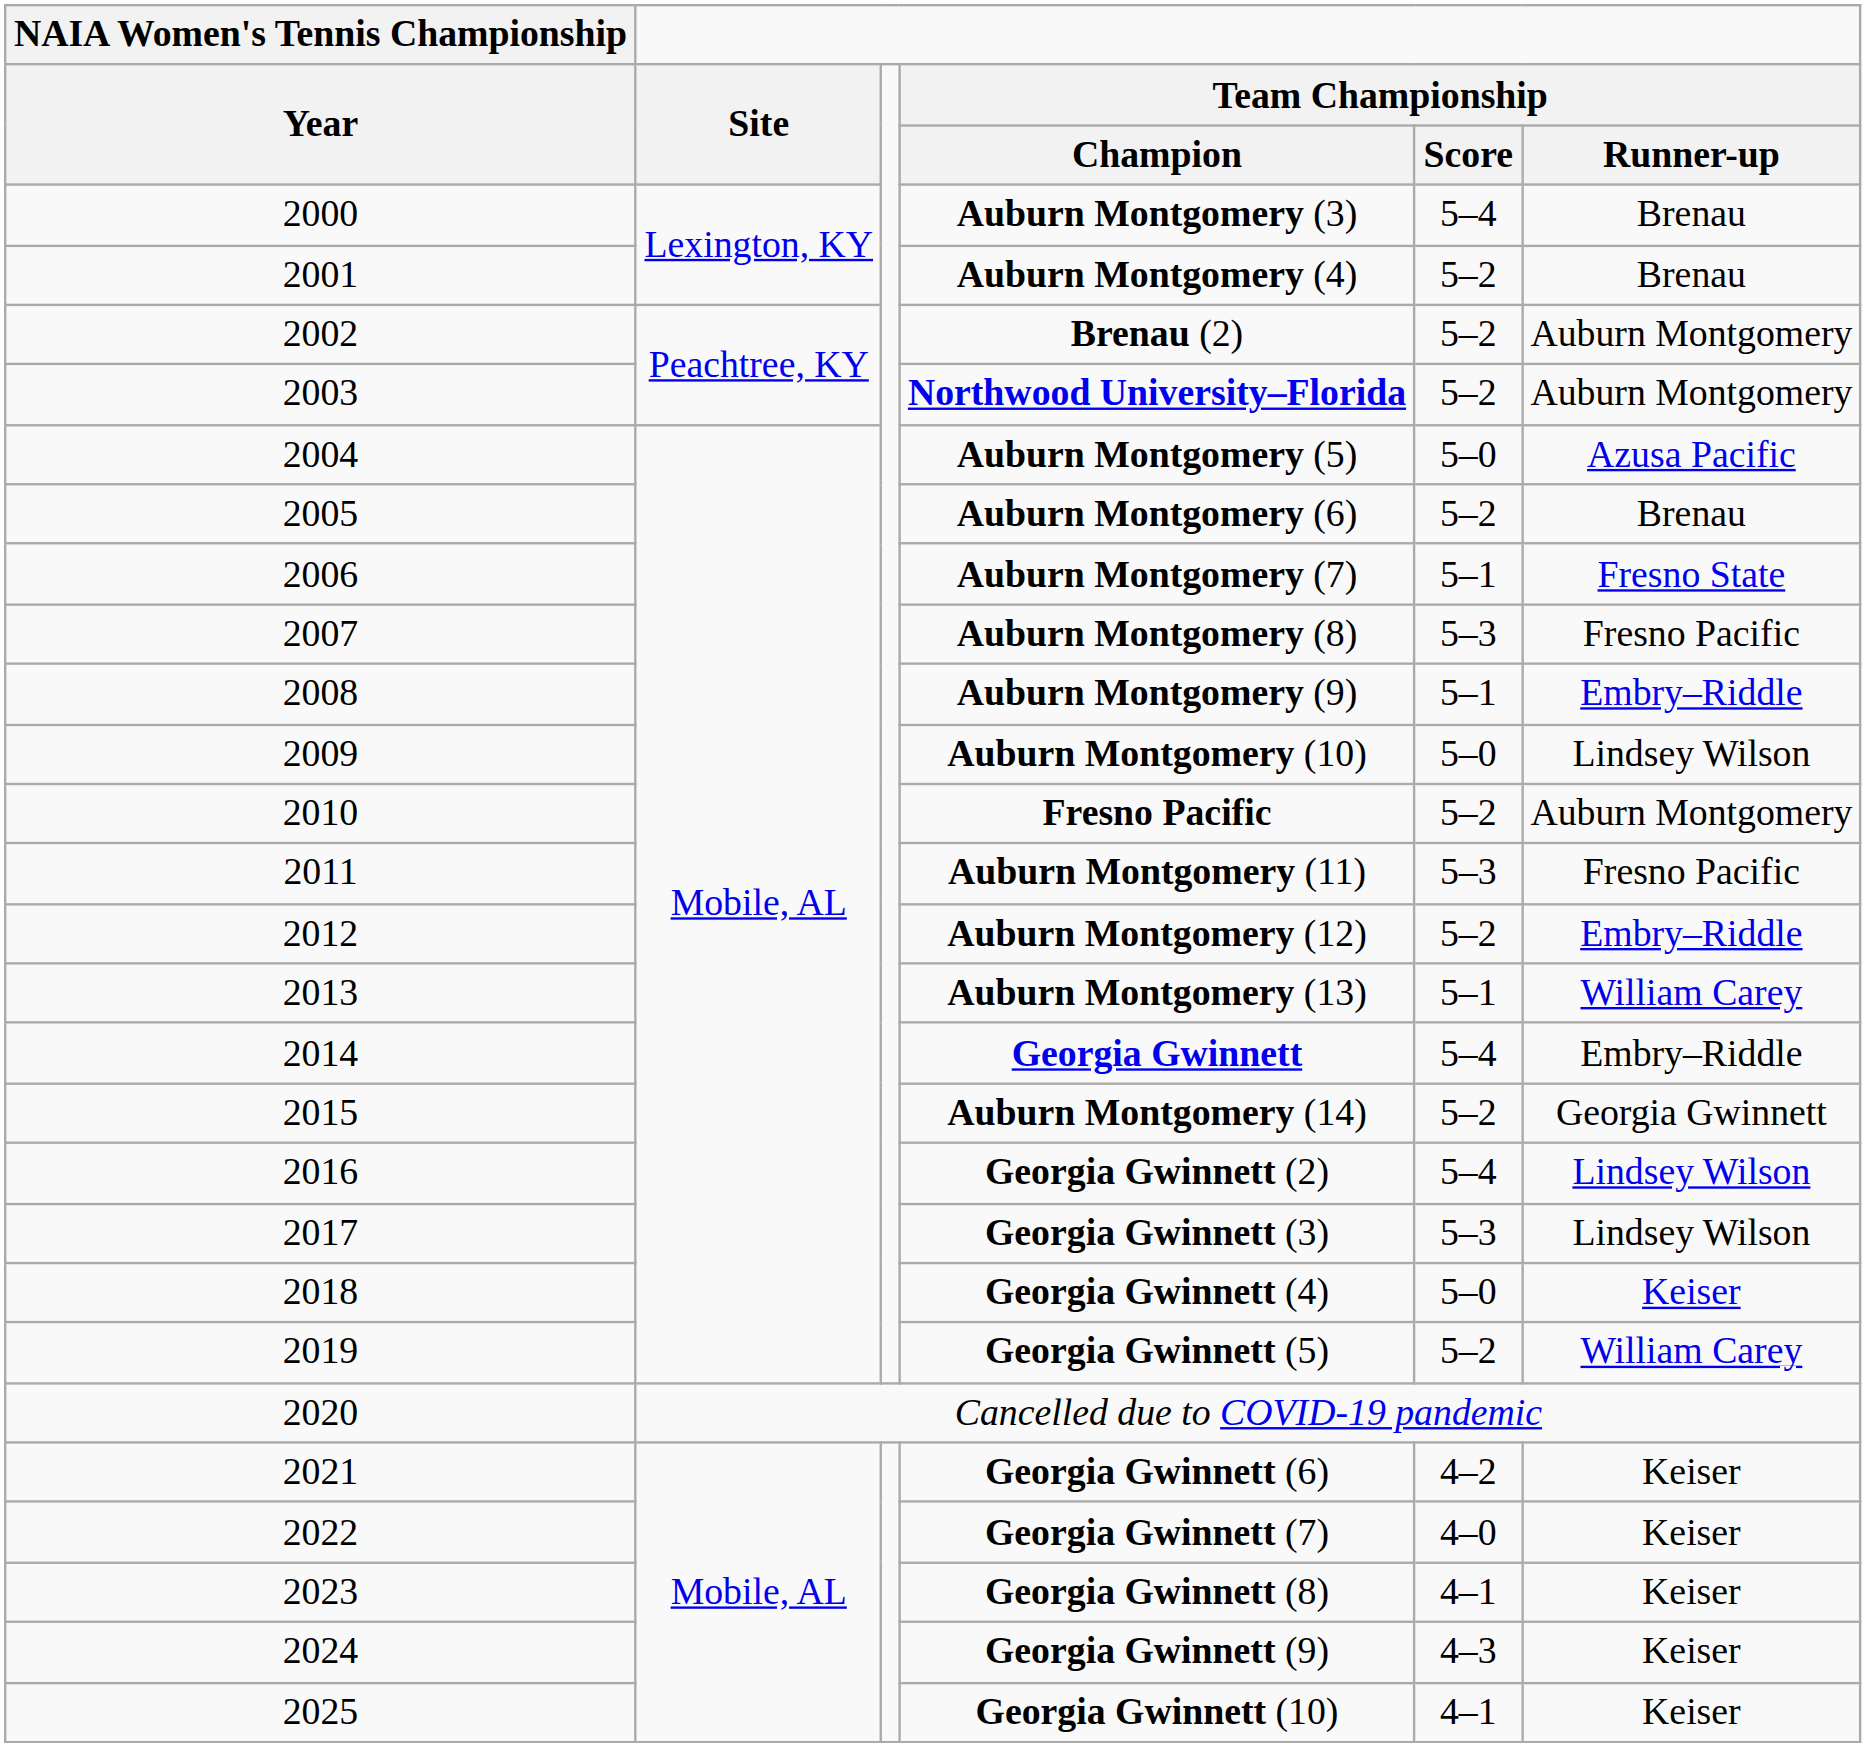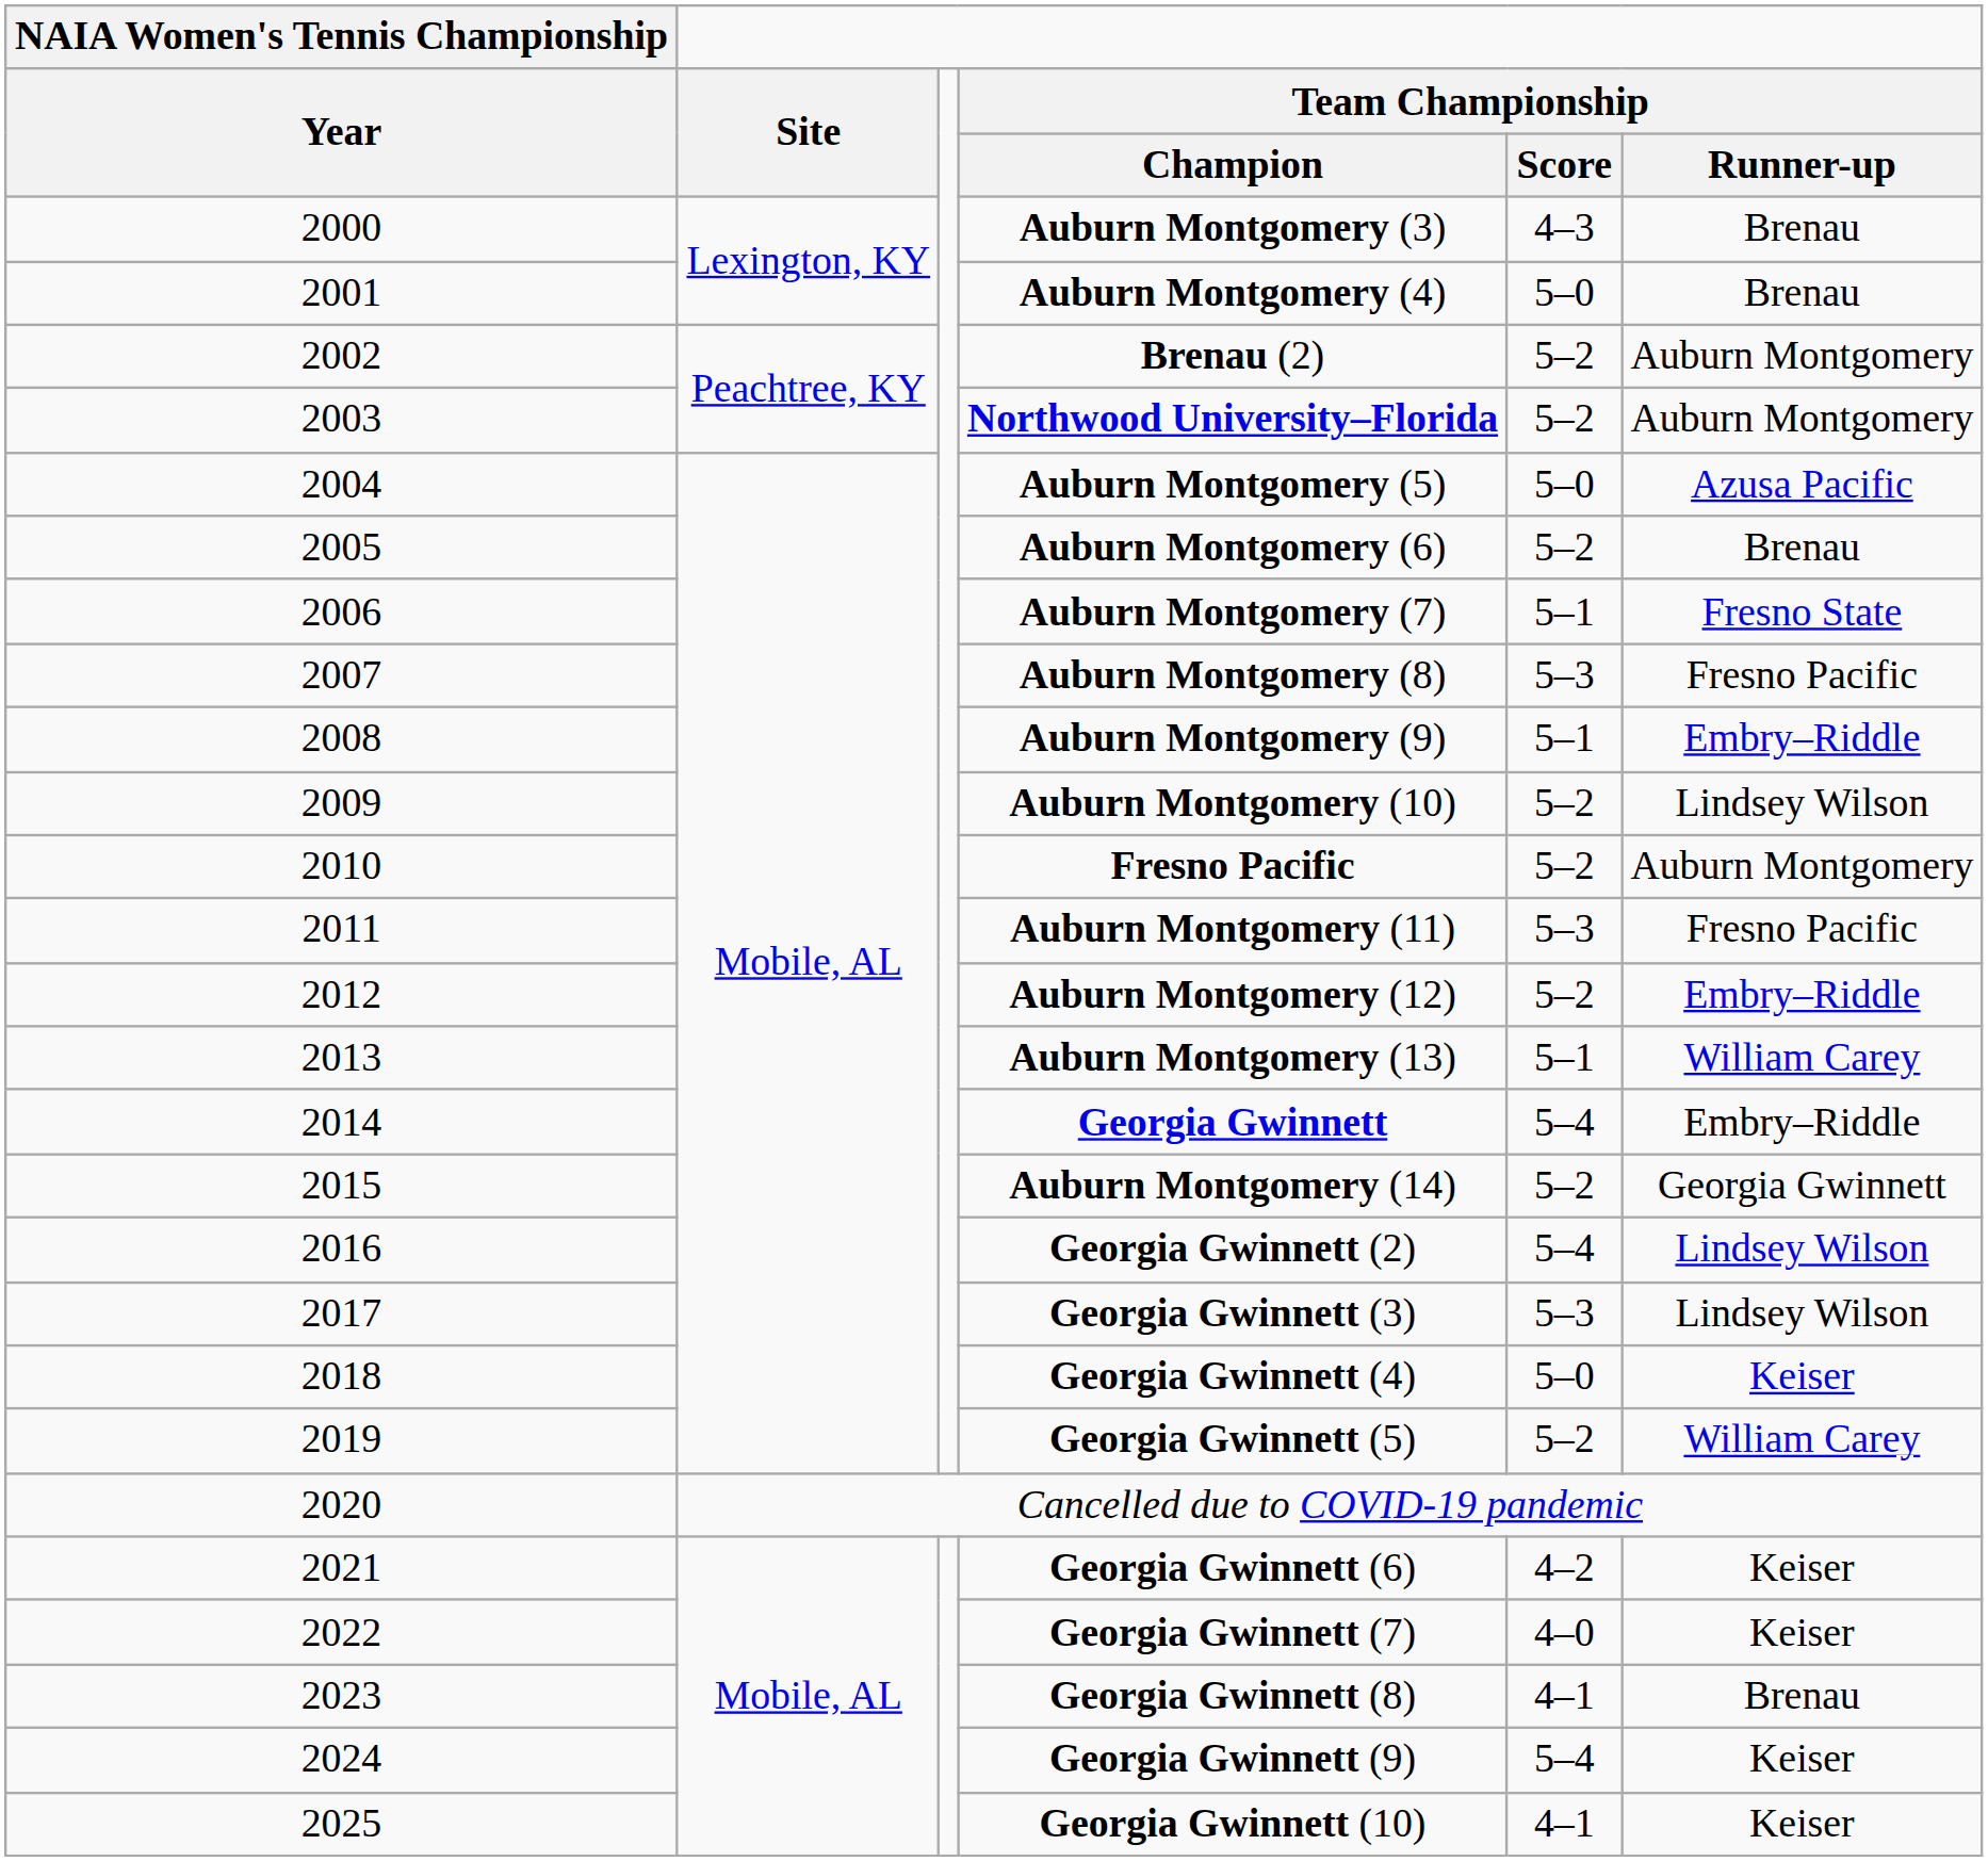 <table class="wikitable" style="text-align:center">
 <tr>
 <th style=>NAIA Women's Tennis Championship</th>
 </tr>
 <tr>
 <th rowspan="2">Year</th>
 <th rowspan="2">Site</th>
 <td rowspan="22"></td>
 <th colspan=3>Team Championship</th>
 </tr>
 <tr>
 <th>Champion</th>
 <th>Score</th>
 <th>Runner-up</th>
 </tr>
 <tr>
 <td>2000</td>
 <td rowspan=2><a href='#'>Lexington, KY</a></td>
 <td><strong>Auburn Montgomery</strong> (3)</td>
-<td>5–4</td>
+<td>4–3</td>
 <td>Brenau</td>
 </tr>
 <tr>
 <td>2001</td>
 <td><strong>Auburn Montgomery</strong> (4)</td>
-<td>5–2</td>
+<td>5–0</td>
 <td>Brenau</td>
 </tr>
 <tr>
 <td>2002</td>
 <td rowspan=2><a href='#'>Peachtree, KY</a></td>
 <td><strong> Brenau</strong> (2)</td>
 <td>5–2</td>
 <td>Auburn Montgomery</td>
 </tr>
 <tr>
 <td>2003</td>
 <td><strong><a href='#'>Northwood University–Florida</a></strong></td>
 <td>5–2</td>
 <td>Auburn Montgomery</td>
 </tr>
 <tr>
 <td>2004</td>
 <td rowspan=16><a href='#'>Mobile, AL</a></td>
 <td><strong>Auburn Montgomery</strong> (5)</td>
 <td>5–0</td>
 <td><a href='#'>Azusa Pacific</a></td>
 </tr>
 <tr>
 <td>2005</td>
 <td><strong>Auburn Montgomery</strong> (6)</td>
 <td>5–2</td>
 <td>Brenau</td>
 </tr>
 <tr>
 <td>2006</td>
 <td><strong>Auburn Montgomery</strong> (7)</td>
 <td>5–1</td>
 <td><a href='#'>Fresno State</a></td>
 </tr>
 <tr>
 <td>2007</td>
 <td><strong>Auburn Montgomery</strong> (8)</td>
 <td>5–3</td>
 <td>Fresno Pacific</td>
 </tr>
 <tr>
 <td>2008</td>
 <td><strong>Auburn Montgomery</strong> (9)</td>
 <td>5–1</td>
 <td><a href='#'>Embry–Riddle</a></td>
 </tr>
 <tr>
 <td>2009</td>
 <td><strong>Auburn Montgomery</strong> (10)</td>
-<td>5–0</td>
+<td>5–2</td>
 <td>Lindsey Wilson</td>
 </tr>
 <tr>
 <td>2010</td>
 <td><strong>Fresno Pacific</strong></td>
 <td>5–2</td>
 <td>Auburn Montgomery</td>
 </tr>
 <tr>
 <td>2011</td>
 <td><strong>Auburn Montgomery</strong> (11)</td>
 <td>5–3</td>
 <td>Fresno Pacific</td>
 </tr>
 <tr>
 <td>2012</td>
 <td><strong>Auburn Montgomery</strong> (12)</td>
 <td>5–2</td>
 <td><a href='#'>Embry–Riddle</a></td>
 </tr>
 <tr>
 <td>2013</td>
 <td><strong>Auburn Montgomery</strong> (13)</td>
 <td>5–1</td>
 <td><a href='#'>William Carey</a></td>
 </tr>
 <tr>
 <td>2014</td>
 <td><strong><a href='#'>Georgia Gwinnett</a></strong></td>
 <td>5–4</td>
 <td>Embry–Riddle</td>
 </tr>
 <tr>
 <td>2015</td>
 <td><strong>Auburn Montgomery</strong> (14)</td>
 <td>5–2</td>
 <td>Georgia Gwinnett</td>
 </tr>
 <tr>
 <td>2016</td>
 <td><strong>Georgia Gwinnett</strong> (2)</td>
 <td>5–4</td>
 <td><a href='#'>Lindsey Wilson</a></td>
 </tr>
 <tr>
 <td>2017</td>
 <td><strong>Georgia Gwinnett</strong> (3)</td>
 <td>5–3</td>
 <td>Lindsey Wilson</td>
 </tr>
 <tr>
 <td>2018</td>
 <td><strong>Georgia Gwinnett</strong> (4)</td>
 <td>5–0</td>
 <td><a href='#'>Keiser</a></td>
 </tr>
 <tr>
 <td>2019</td>
 <td><strong>Georgia Gwinnett</strong> (5)</td>
 <td>5–2</td>
 <td><a href='#'>William Carey</a></td>
 </tr>
 <tr>
 <td>2020</td>
 <td colspan=5><em>Cancelled due to <a href='#'>COVID-19 pandemic</a></em></td>
 </tr>
 <tr>
 <td>2021</td>
 <td rowspan=5><a href='#'>Mobile, AL</a></td>
 <td rowspan="5"></td>
 <td><strong>Georgia Gwinnett</strong> (6)</td>
 <td>4–2</td>
 <td>Keiser</td>
 </tr>
 <tr>
 <td>2022</td>
 <td><strong>Georgia Gwinnett</strong> (7)</td>
 <td>4–0</td>
 <td>Keiser</td>
 </tr>
 <tr>
 <td>2023</td>
 <td><strong>Georgia Gwinnett</strong> (8)</td>
 <td>4–1</td>
-<td>Keiser</td>
+<td>Brenau</td>
 </tr>
 <tr>
 <td>2024</td>
 <td><strong>Georgia Gwinnett</strong> (9)</td>
-<td>4–3</td>
+<td>5–4</td>
 <td>Keiser</td>
 </tr>
 <tr>
 <td>2025</td>
 <td><strong>Georgia Gwinnett</strong> (10)</td>
 <td>4–1</td>
 <td>Keiser</td>
 </tr>
 </table>
